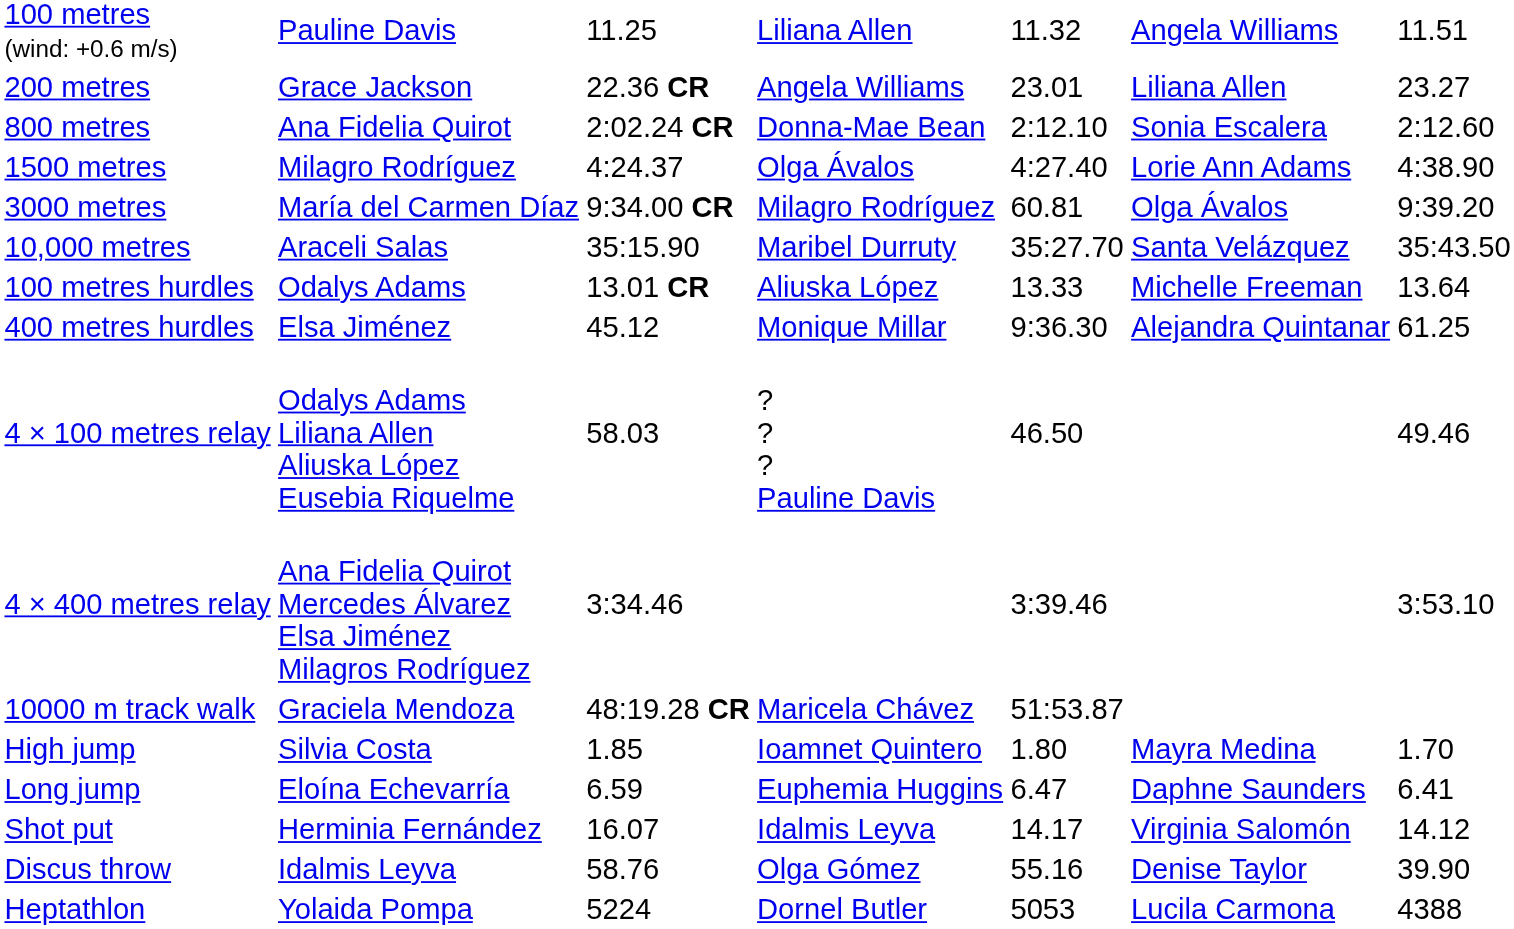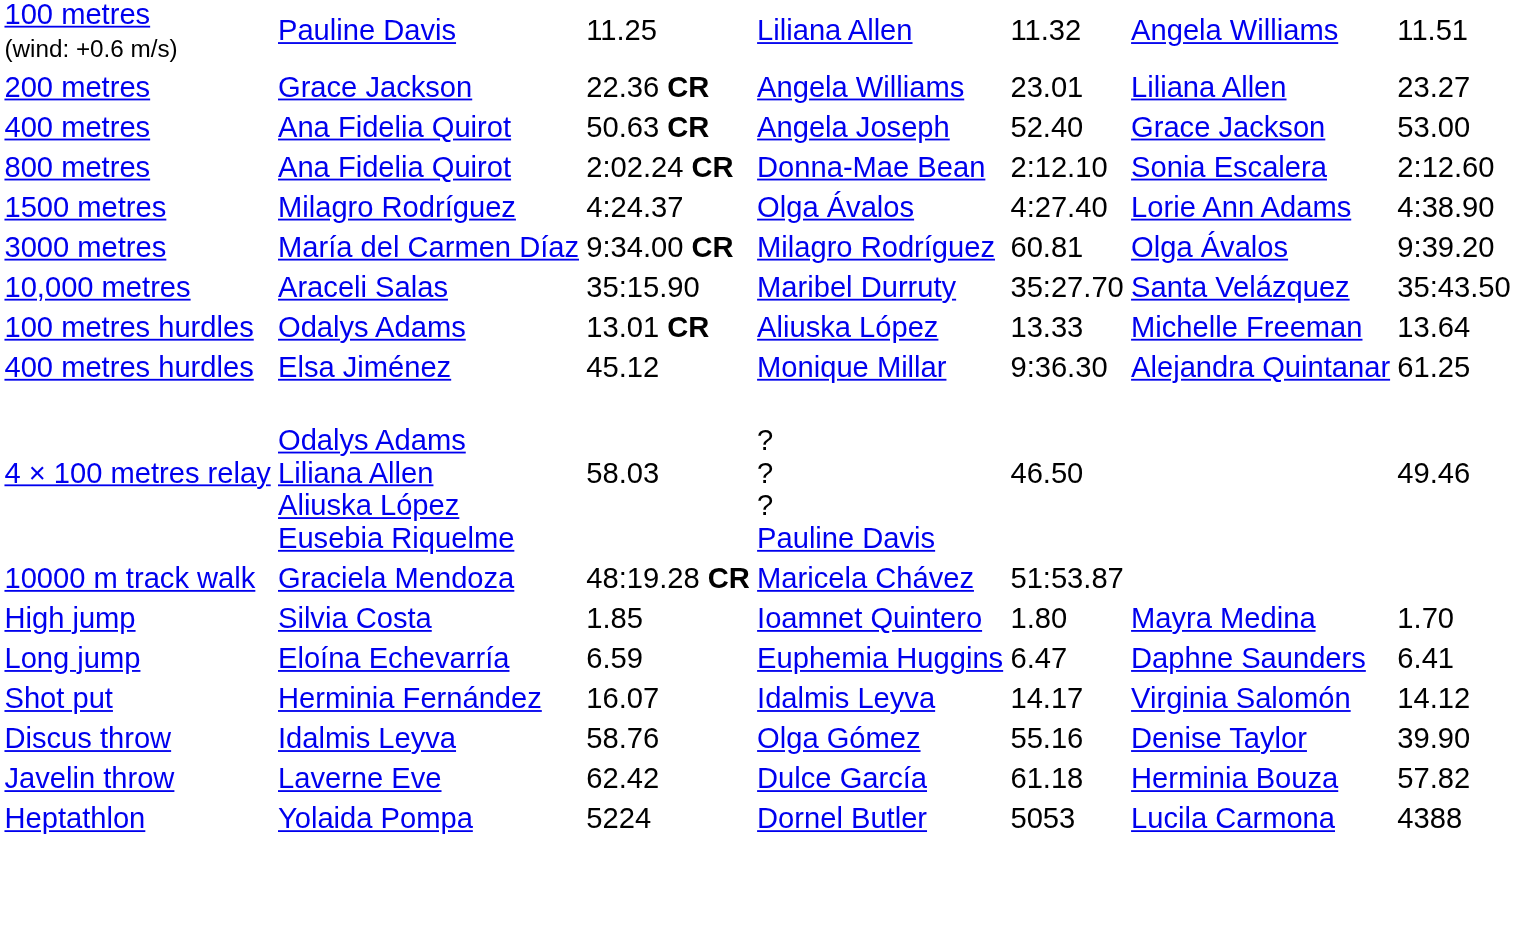 <table>
 <tr>
 <td><a href='#'>100 metres</a><br><small>(wind: +0.6 m/s)</small></td>
 <td><a href='#'>Pauline Davis</a><br> </td>
 <td>11.25</td>
 <td><a href='#'>Liliana Allen</a><br> </td>
 <td>11.32</td>
 <td><a href='#'>Angela Williams</a><br> </td>
 <td>11.51</td>
 </tr>
 <tr>
 <td><a href='#'>200 metres</a></td>
 <td><a href='#'>Grace Jackson</a><br> </td>
 <td>22.36 <strong>CR</strong></td>
 <td><a href='#'>Angela Williams</a><br> </td>
 <td>23.01</td>
 <td><a href='#'>Liliana Allen</a><br> </td>
 <td>23.27</td>
+</tr>
+<tr>
+<td><a href='#'>400 metres</a></td>
+<td><a href='#'>Ana Fidelia Quirot</a><br> </td>
+<td>50.63 <strong>CR</strong></td>
+<td><a href='#'>Angela Joseph</a><br> </td>
+<td>52.40</td>
+<td><a href='#'>Grace Jackson</a><br> </td>
+<td>53.00</td>
 </tr>
 <tr>
 <td><a href='#'>800 metres</a></td>
 <td><a href='#'>Ana Fidelia Quirot</a><br> </td>
 <td>2:02.24 <strong>CR</strong></td>
 <td><a href='#'>Donna-Mae Bean</a><br> </td>
 <td>2:12.10</td>
 <td><a href='#'>Sonia Escalera</a><br> </td>
 <td>2:12.60</td>
 </tr>
 <tr>
 <td><a href='#'>1500 metres</a></td>
 <td><a href='#'>Milagro Rodríguez</a><br> </td>
 <td>4:24.37</td>
 <td><a href='#'>Olga Ávalos</a><br> </td>
 <td>4:27.40</td>
 <td><a href='#'>Lorie Ann Adams</a><br> </td>
 <td>4:38.90</td>
 </tr>
 <tr>
 <td><a href='#'>3000 metres</a></td>
 <td><a href='#'>María del Carmen Díaz</a><br> </td>
 <td>9:34.00 <strong>CR</strong></td>
 <td><a href='#'>Milagro Rodríguez</a><br> </td>
 <td>60.81</td>
 <td><a href='#'>Olga Ávalos</a><br> </td>
 <td>9:39.20</td>
 </tr>
 <tr>
 <td><a href='#'>10,000 metres</a></td>
 <td><a href='#'>Araceli Salas</a><br> </td>
 <td>35:15.90</td>
 <td><a href='#'>Maribel Durruty</a><br> </td>
 <td>35:27.70</td>
 <td><a href='#'>Santa Velázquez</a><br> </td>
 <td>35:43.50</td>
 </tr>
 <tr>
 <td><a href='#'>100 metres hurdles</a></td>
 <td><a href='#'>Odalys Adams</a><br> </td>
 <td>13.01 <strong>CR</strong></td>
 <td><a href='#'>Aliuska López</a><br> </td>
 <td>13.33</td>
 <td><a href='#'>Michelle Freeman</a><br> </td>
 <td>13.64</td>
 </tr>
 <tr>
 <td><a href='#'>400 metres hurdles</a></td>
 <td><a href='#'>Elsa Jiménez</a><br> </td>
 <td>45.12</td>
 <td><a href='#'>Monique Millar</a><br> </td>
 <td>9:36.30</td>
 <td><a href='#'>Alejandra Quintanar</a><br> </td>
 <td>61.25</td>
 </tr>
 <tr>
 <td><a href='#'>4 × 100 metres relay</a></td>
 <td><br><a href='#'>Odalys Adams</a><br><a href='#'>Liliana Allen</a><br><a href='#'>Aliuska López</a><br><a href='#'>Eusebia Riquelme</a></td>
 <td>58.03</td>
 <td><br>?<br>?<br>?<br><a href='#'>Pauline Davis</a></td>
 <td>46.50</td>
 <td></td>
 <td>49.46</td>
 </tr>
 <tr>
-<td><a href='#'>4 × 400 metres relay</a></td>
-<td><br><a href='#'>Ana Fidelia Quirot</a><br><a href='#'>Mercedes Álvarez</a><br><a href='#'>Elsa Jiménez</a><br><a href='#'>Milagros Rodríguez</a></td>
-<td>3:34.46</td>
-<td></td>
-<td>3:39.46</td>
-<td></td>
-<td>3:53.10</td>
-</tr>
-<tr>
 <td><a href='#'>10000 m track walk</a></td>
 <td><a href='#'>Graciela Mendoza</a><br> </td>
 <td>48:19.28 <strong>CR</strong></td>
 <td><a href='#'>Maricela Chávez</a><br> </td>
 <td>51:53.87</td>
 <td></td>
 <td></td>
 </tr>
 <tr>
 <td><a href='#'>High jump</a></td>
 <td><a href='#'>Silvia Costa</a><br> </td>
 <td>1.85</td>
 <td><a href='#'>Ioamnet Quintero</a><br> </td>
 <td>1.80</td>
 <td><a href='#'>Mayra Medina</a><br> </td>
 <td>1.70</td>
 </tr>
 <tr>
 <td><a href='#'>Long jump</a></td>
 <td><a href='#'>Eloína Echevarría</a><br> </td>
 <td>6.59</td>
 <td><a href='#'>Euphemia Huggins</a><br> </td>
 <td>6.47</td>
 <td><a href='#'>Daphne Saunders</a><br> </td>
 <td>6.41</td>
 </tr>
 <tr>
 <td><a href='#'>Shot put</a></td>
 <td><a href='#'>Herminia Fernández</a><br> </td>
 <td>16.07</td>
 <td><a href='#'>Idalmis Leyva</a><br> </td>
 <td>14.17</td>
 <td><a href='#'>Virginia Salomón</a><br> </td>
 <td>14.12</td>
 </tr>
 <tr>
 <td><a href='#'>Discus throw</a></td>
 <td><a href='#'>Idalmis Leyva</a><br> </td>
 <td>58.76</td>
 <td><a href='#'>Olga Gómez</a><br> </td>
 <td>55.16</td>
 <td><a href='#'>Denise Taylor</a><br> </td>
 <td>39.90</td>
 </tr>
 <tr>
+<td><a href='#'>Javelin throw</a></td>
+<td><a href='#'>Laverne Eve</a><br> </td>
+<td>62.42</td>
+<td><a href='#'>Dulce García</a><br> </td>
+<td>61.18</td>
+<td><a href='#'>Herminia Bouza</a><br> </td>
+<td>57.82</td>
+</tr>
+<tr>
 <td><a href='#'>Heptathlon</a></td>
 <td><a href='#'>Yolaida Pompa</a><br> </td>
 <td>5224</td>
 <td><a href='#'>Dornel Butler</a><br> </td>
 <td>5053</td>
 <td><a href='#'>Lucila Carmona</a><br> </td>
 <td>4388</td>
 </tr>
 </table>
